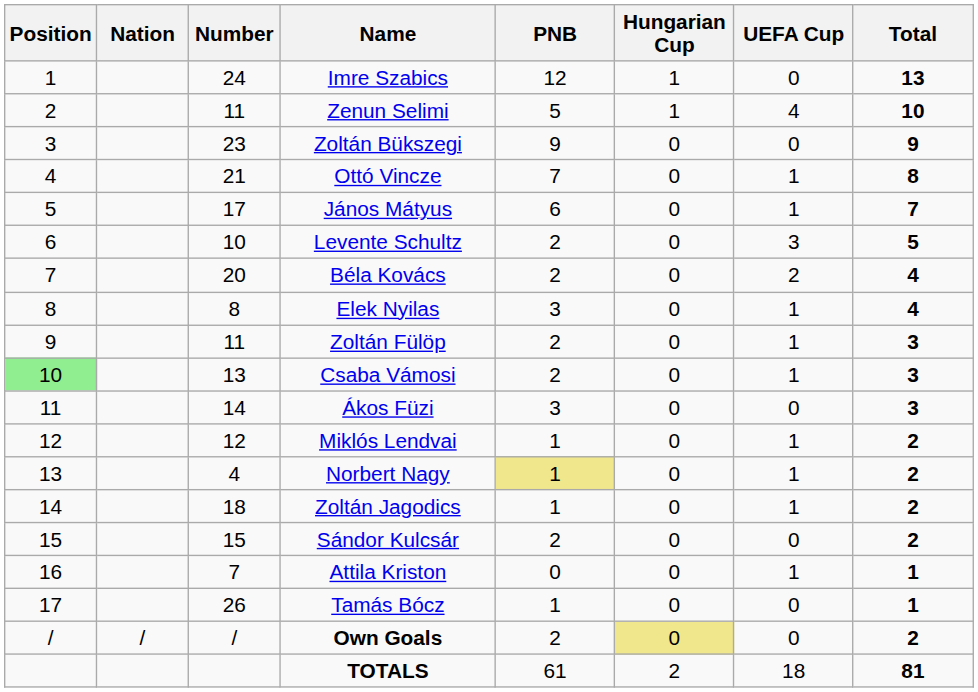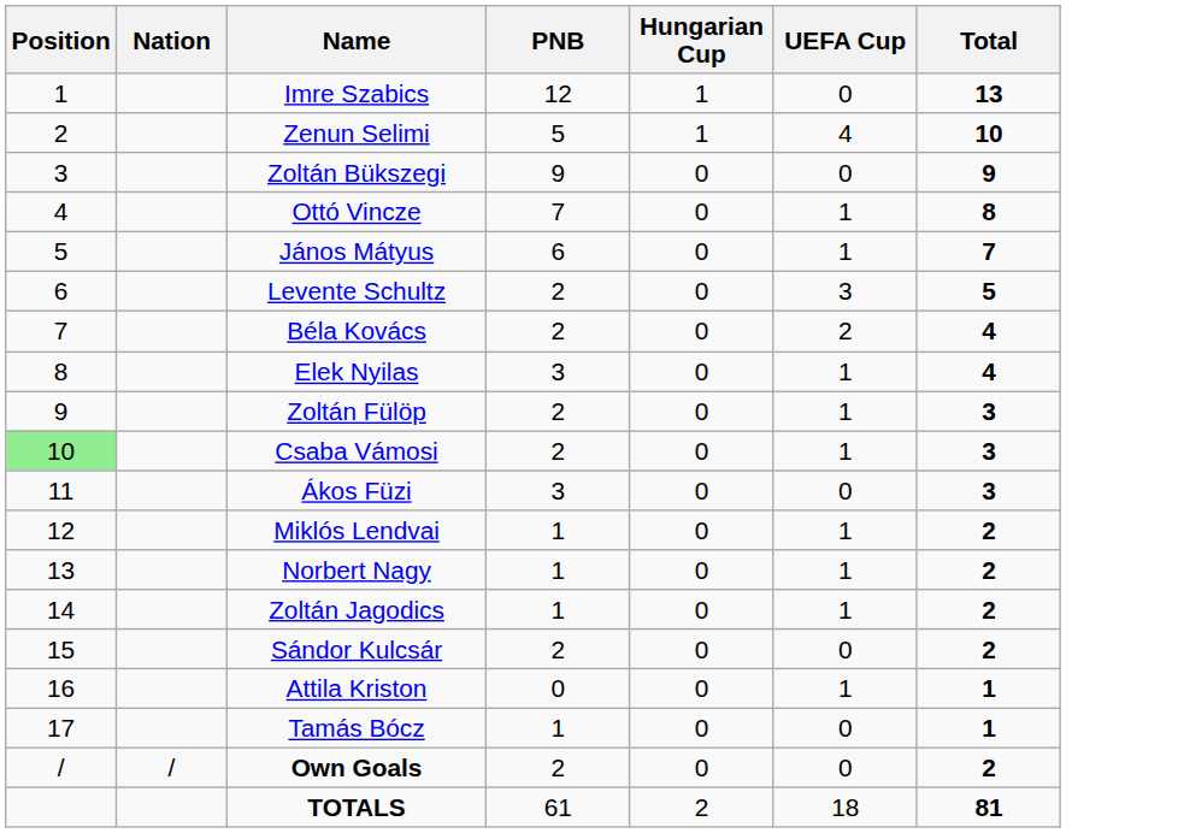 <table class="wikitable" style="font-size: 95%; text-align: center;">
 <tr>
 <th width=60>Position</th>
 <th width=60>Nation</th>
-<th width=60>Number</th>
 <th width=150>Name</th>
 <th width=80>PNB</th>
 <th width=80>Hungarian Cup</th>
 <th width=80>UEFA Cup</th>
 <th width=80>Total</th>
 </tr>
 <tr>
 <td>1</td>
 <td></td>
-<td>24</td>
 <td><a href='#'>Imre Szabics</a></td>
 <td>12</td>
 <td>1</td>
 <td>0</td>
 <td><strong>13</strong></td>
 </tr>
 <tr>
 <td>2</td>
 <td></td>
-<td>11</td>
 <td><a href='#'>Zenun Selimi</a></td>
 <td>5</td>
 <td>1</td>
 <td>4</td>
 <td><strong>10</strong></td>
 </tr>
 <tr>
 <td>3</td>
 <td></td>
-<td>23</td>
 <td><a href='#'>Zoltán Bükszegi</a></td>
 <td>9</td>
 <td>0</td>
 <td>0</td>
 <td><strong>9</strong></td>
 </tr>
 <tr>
 <td>4</td>
 <td></td>
-<td>21</td>
 <td><a href='#'>Ottó Vincze</a></td>
 <td>7</td>
 <td>0</td>
 <td>1</td>
 <td><strong>8</strong></td>
 </tr>
 <tr>
 <td>5</td>
 <td></td>
-<td>17</td>
 <td><a href='#'>János Mátyus</a></td>
 <td>6</td>
 <td>0</td>
 <td>1</td>
 <td><strong>7</strong></td>
 </tr>
 <tr>
 <td>6</td>
 <td></td>
-<td>10</td>
 <td><a href='#'>Levente Schultz</a></td>
 <td>2</td>
 <td>0</td>
 <td>3</td>
 <td><strong>5</strong></td>
 </tr>
 <tr>
 <td>7</td>
 <td></td>
-<td>20</td>
 <td><a href='#'>Béla Kovács</a></td>
 <td>2</td>
 <td>0</td>
 <td>2</td>
 <td><strong>4</strong></td>
 </tr>
 <tr>
 <td>8</td>
 <td></td>
-<td>8</td>
 <td><a href='#'>Elek Nyilas</a></td>
 <td>3</td>
 <td>0</td>
 <td>1</td>
 <td><strong>4</strong></td>
 </tr>
 <tr>
 <td>9</td>
 <td></td>
-<td>11</td>
 <td><a href='#'>Zoltán Fülöp</a></td>
 <td>2</td>
 <td>0</td>
 <td>1</td>
 <td><strong>3</strong></td>
 </tr>
 <tr>
 <td style="background: lightgreen;">10</td>
 <td></td>
-<td>13</td>
 <td><a href='#'>Csaba Vámosi</a></td>
 <td>2</td>
 <td>0</td>
 <td>1</td>
 <td><strong>3</strong></td>
 </tr>
 <tr>
 <td>11</td>
 <td></td>
-<td>14</td>
 <td><a href='#'>Ákos Füzi</a></td>
 <td>3</td>
 <td>0</td>
 <td>0</td>
 <td><strong>3</strong></td>
 </tr>
 <tr>
 <td>12</td>
 <td></td>
-<td>12</td>
 <td><a href='#'>Miklós Lendvai</a></td>
 <td>1</td>
 <td>0</td>
 <td>1</td>
 <td><strong>2</strong></td>
 </tr>
 <tr>
 <td>13</td>
 <td></td>
-<td>4</td>
 <td><a href='#'>Norbert Nagy</a></td>
-<td style="background: khaki;">1</td>
+<td>1</td>
 <td>0</td>
 <td>1</td>
 <td><strong>2</strong></td>
 </tr>
 <tr>
 <td>14</td>
 <td></td>
-<td>18</td>
 <td><a href='#'>Zoltán Jagodics</a></td>
 <td>1</td>
 <td>0</td>
 <td>1</td>
 <td><strong>2</strong></td>
 </tr>
 <tr>
 <td>15</td>
 <td></td>
-<td>15</td>
 <td><a href='#'>Sándor Kulcsár</a></td>
 <td>2</td>
 <td>0</td>
 <td>0</td>
 <td><strong>2</strong></td>
 </tr>
 <tr>
 <td>16</td>
 <td></td>
-<td>7</td>
 <td><a href='#'>Attila Kriston</a></td>
 <td>0</td>
 <td>0</td>
 <td>1</td>
 <td><strong>1</strong></td>
 </tr>
 <tr>
 <td>17</td>
 <td></td>
-<td>26</td>
 <td><a href='#'>Tamás Bócz</a></td>
 <td>1</td>
 <td>0</td>
 <td>0</td>
 <td><strong>1</strong></td>
 </tr>
 <tr>
 <td>/</td>
 <td>/</td>
-<td>/</td>
 <td><strong>Own Goals</strong></td>
 <td>2</td>
-<td style="background: khaki;">0</td>
+<td>0</td>
 <td>0</td>
 <td><strong>2</strong></td>
 </tr>
 <tr>
-<td></td>
 <td></td>
 <td></td>
 <td><strong>TOTALS</strong></td>
 <td>61</td>
 <td>2</td>
 <td>18</td>
 <td><strong>81</strong></td>
 </tr>
 </table>
